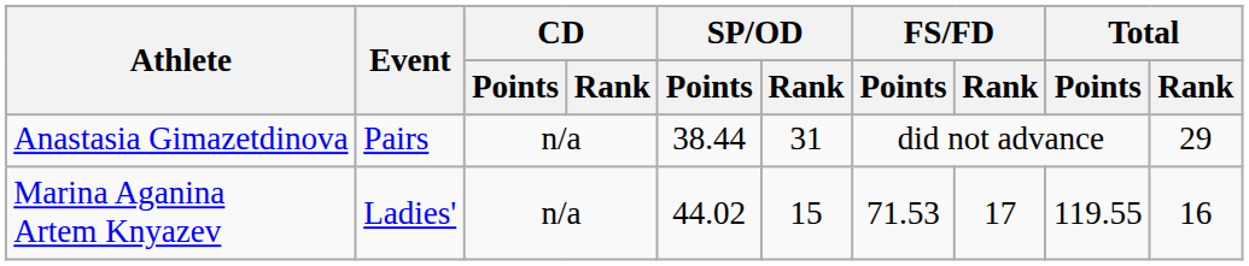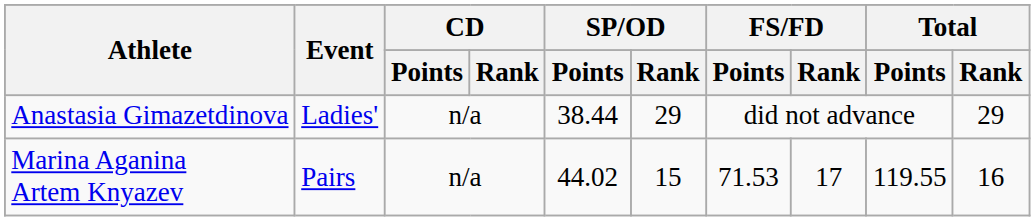 <table class="wikitable" style="font-size:90%">
 <tr>
 <th rowspan="2">Athlete</th>
 <th rowspan="2">Event</th>
 <th colspan="2">CD</th>
 <th colspan="2">SP/OD</th>
 <th colspan="2">FS/FD</th>
 <th colspan="2">Total</th>
 </tr>
 <tr>
 <th>Points</th>
 <th>Rank</th>
 <th>Points</th>
 <th>Rank</th>
 <th>Points</th>
 <th>Rank</th>
 <th>Points</th>
 <th>Rank</th>
 </tr>
 <tr>
 <td><a href='#'>Anastasia Gimazetdinova</a></td>
-<td><a href='#'>Pairs</a></td>
+<td><a href='#'>Ladies'</a></td>
 <td colspan=2 align="center">n/a</td>
 <td align="center">38.44</td>
-<td align="center">31</td>
+<td align="center">29</td>
 <td colspan=3 align="center">did not advance</td>
 <td align="center">29</td>
 </tr>
 <tr>
 <td><a href='#'>Marina Aganina</a> <br> <a href='#'>Artem Knyazev</a></td>
-<td><a href='#'>Ladies'</a></td>
+<td><a href='#'>Pairs</a></td>
 <td colspan=2 align="center">n/a</td>
 <td align="center">44.02</td>
 <td align="center">15</td>
 <td align="center">71.53</td>
 <td align="center">17</td>
 <td align="center">119.55</td>
 <td align="center">16</td>
 </tr>
 </table>
